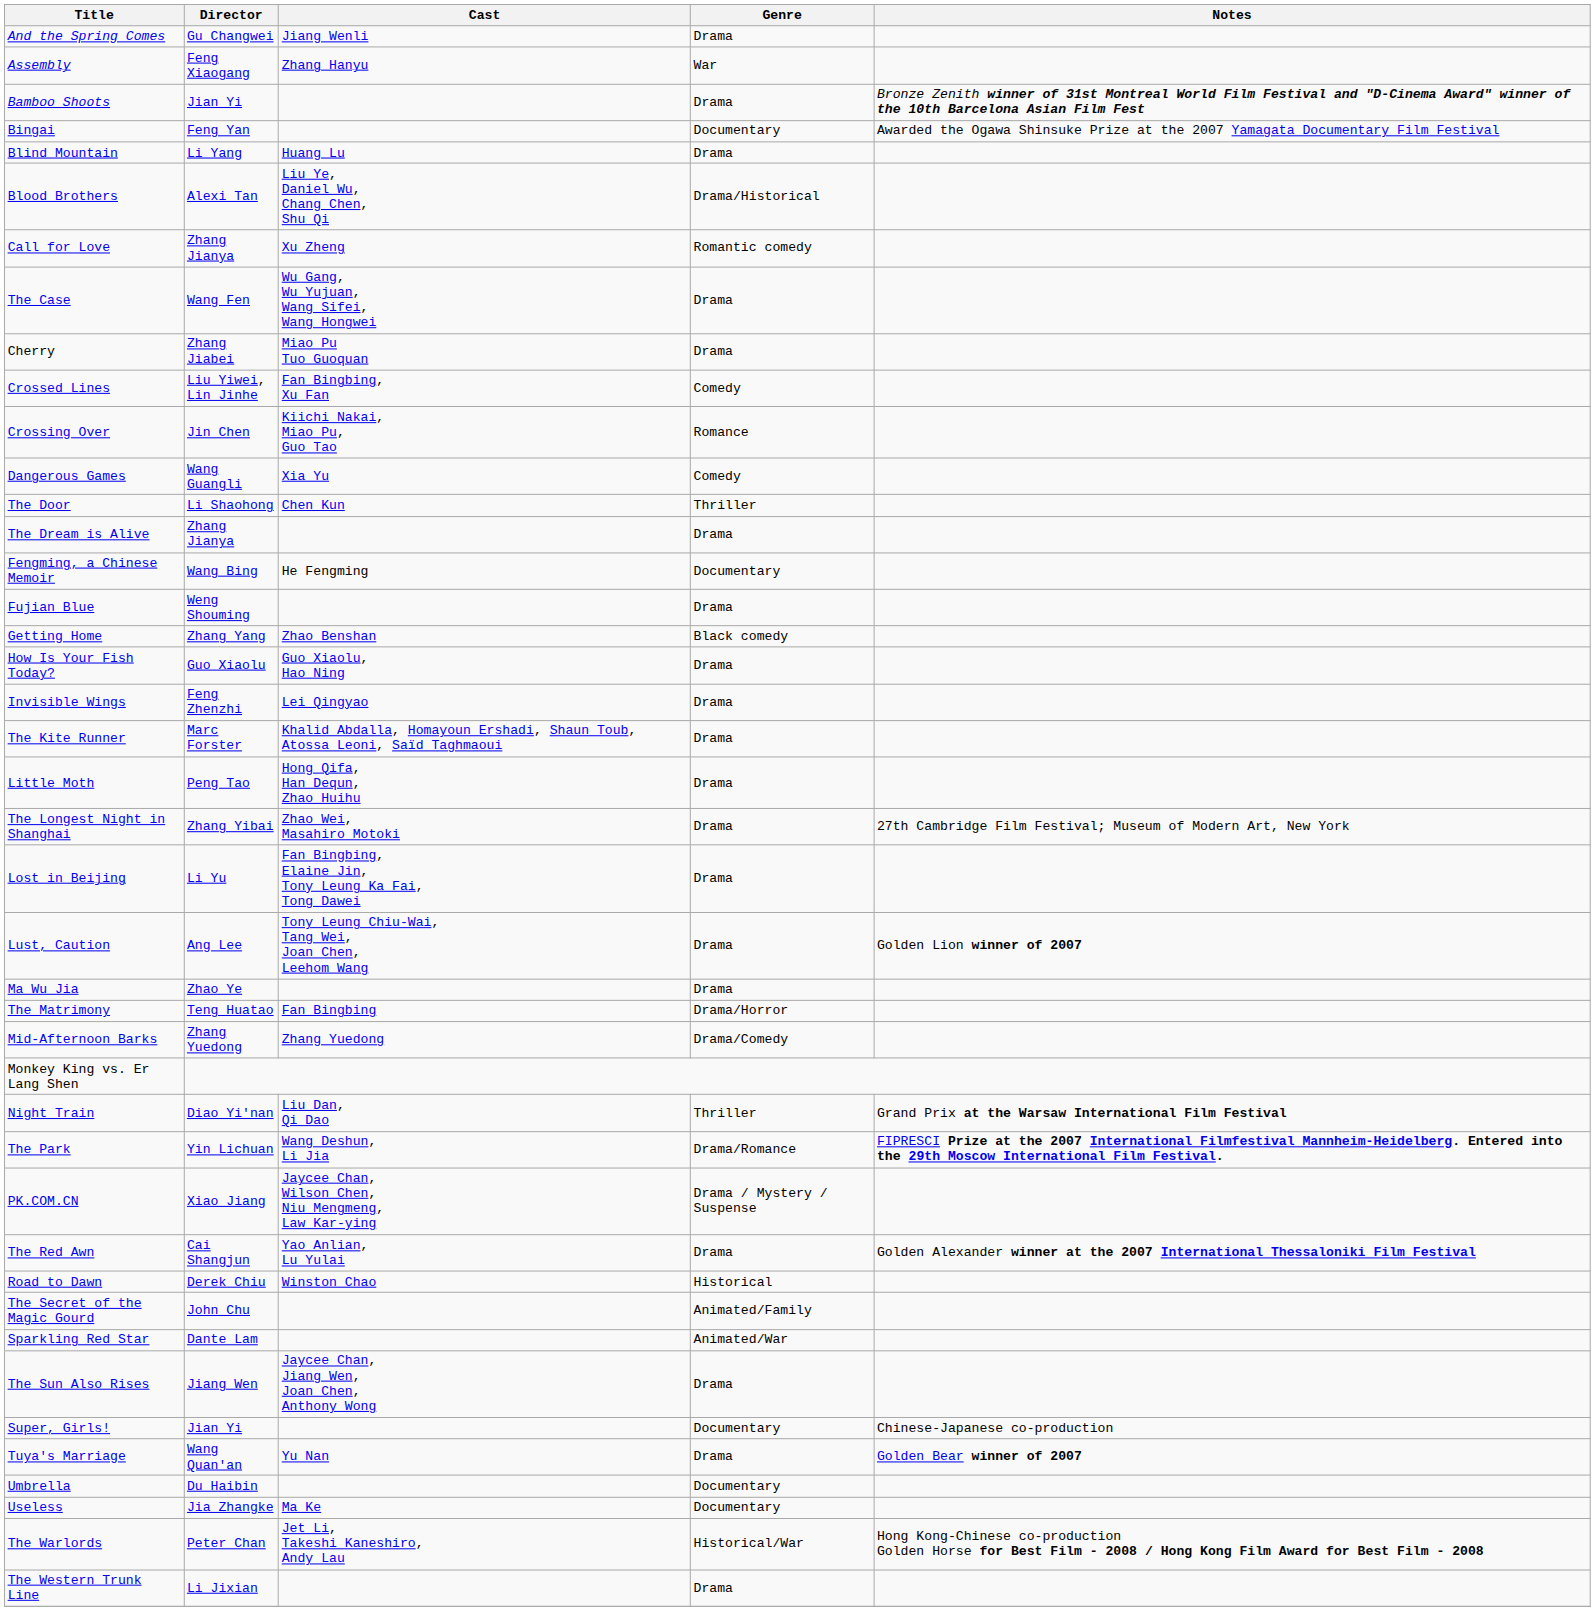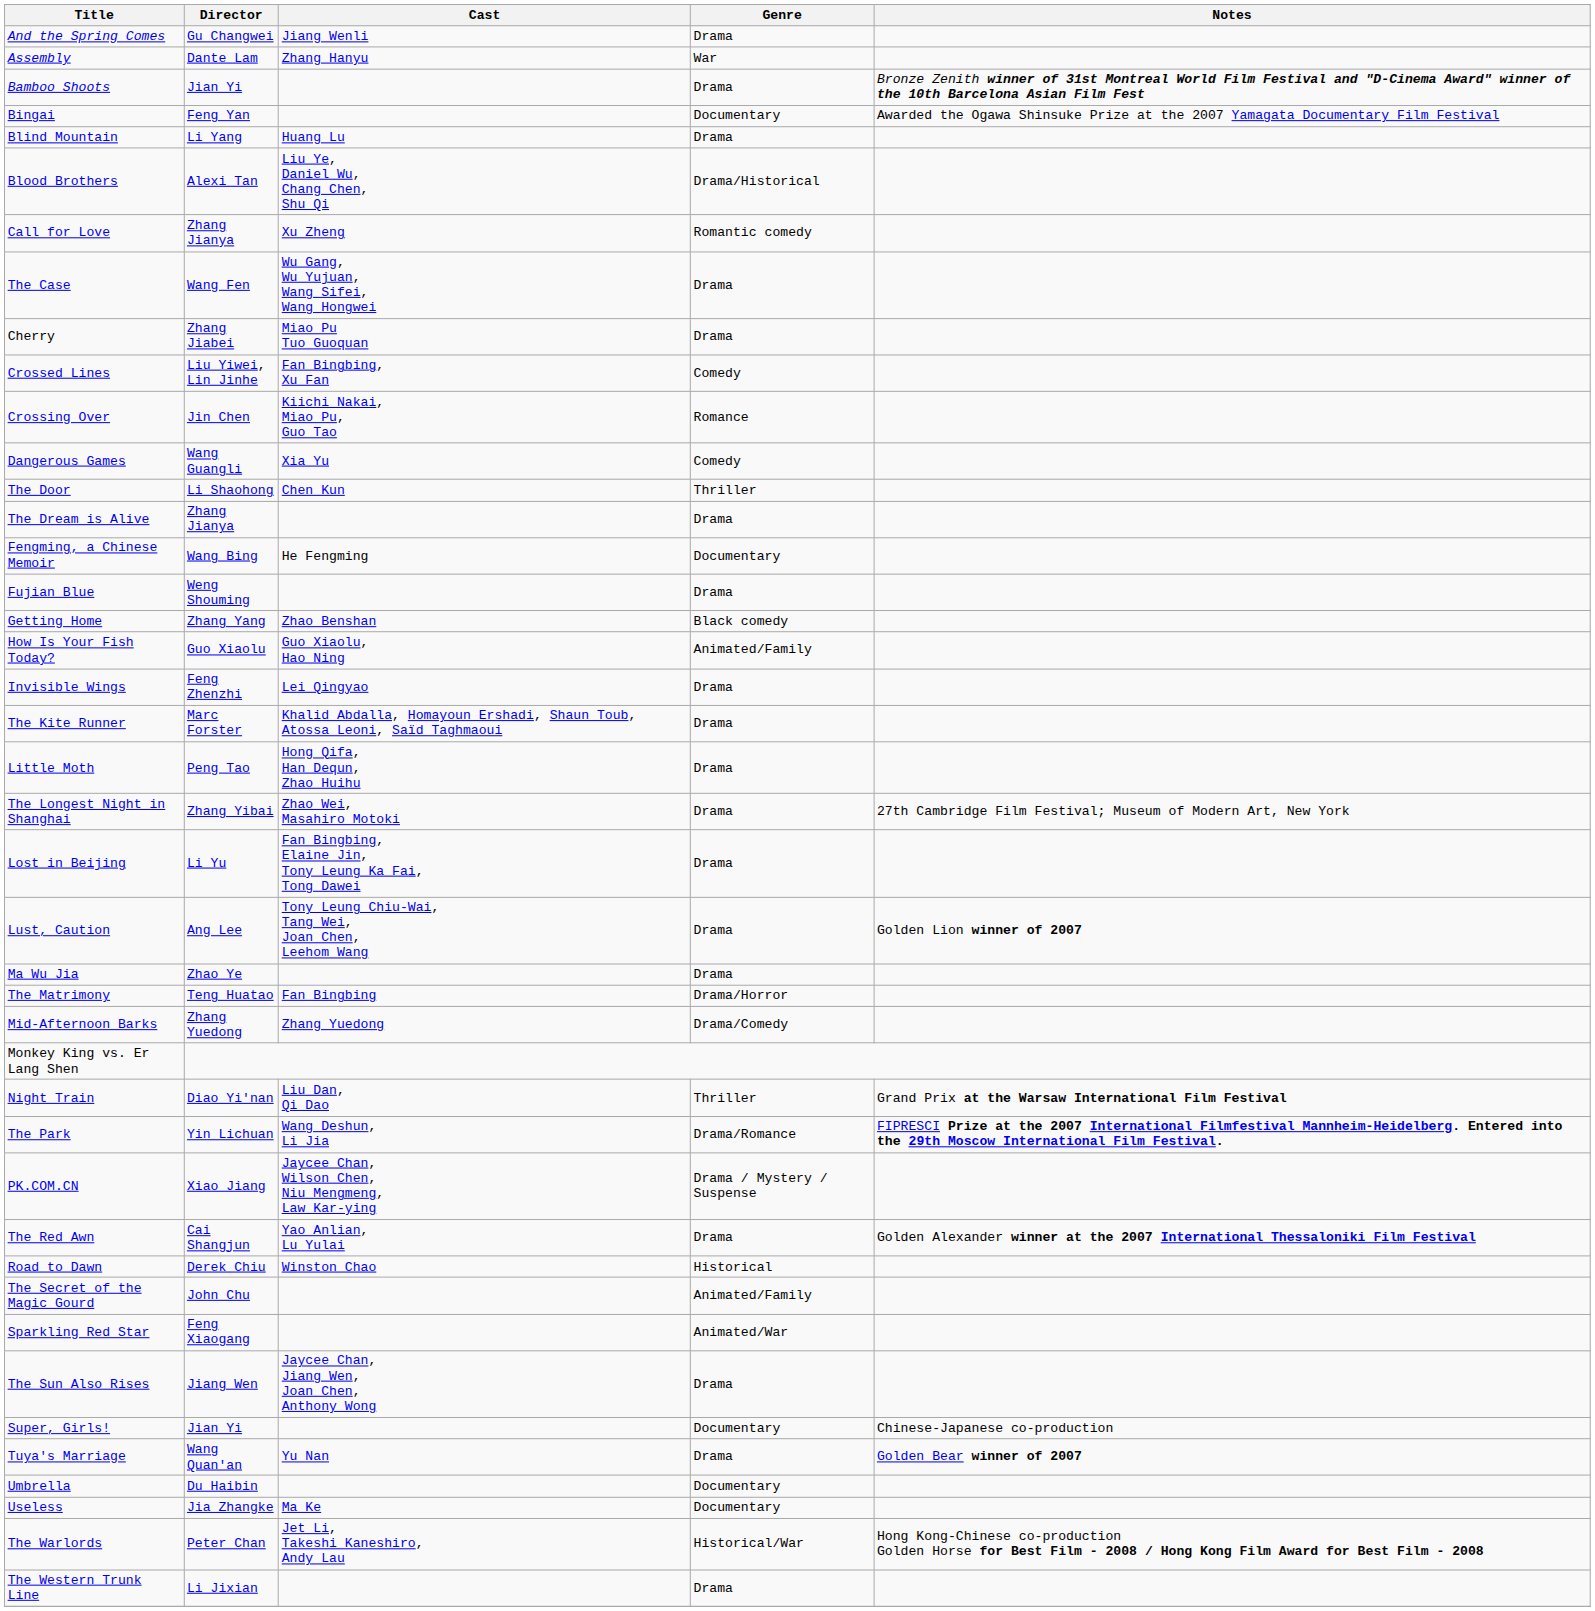 <table class="wikitable sortable">
 <tr>
 <th>Title</th>
 <th>Director</th>
 <th>Cast</th>
 <th>Genre</th>
 <th>Notes</th>
 </tr>
 <tr>
 <td><em><a href='#'>And the Spring Comes</a></em></td>
 <td><a href='#'>Gu Changwei</a></td>
 <td><a href='#'>Jiang Wenli</a></td>
 <td>Drama</td>
 <td></td>
 </tr>
 <tr>
 <td><em><a href='#'>Assembly</a></em></td>
-<td><a href='#'>Feng Xiaogang</a></td>
+<td><a href='#'>Dante Lam</a></td>
 <td><a href='#'>Zhang Hanyu</a></td>
 <td>War</td>
 <td></td>
 </tr>
 <tr>
 <td><em><a href='#'>Bamboo Shoots</a></em></td>
 <td><a href='#'>Jian Yi</a></td>
 <td></td>
 <td>Drama</td>
 <td><em>Bronze Zenith<strong> winner of 31st Montreal World Film Festival and "D-Cinema Award" winner of the 10th Barcelona Asian Film Fest</td>
 </tr>
 <tr>
 <td></em><a href='#'>Bingai</a><em></td>
 <td><a href='#'>Feng Yan</a></td>
 <td></td>
 <td>Documentary</td>
 <td>Awarded the Ogawa Shinsuke Prize at the 2007 <a href='#'>Yamagata Documentary Film Festival</a></td>
 </tr>
 <tr>
 <td></em><a href='#'>Blind Mountain</a><em></td>
 <td><a href='#'>Li Yang</a></td>
 <td><a href='#'>Huang Lu</a></td>
 <td>Drama</td>
 <td></td>
 </tr>
 <tr>
 <td></em><a href='#'>Blood Brothers</a><em></td>
 <td><a href='#'>Alexi Tan</a></td>
 <td><a href='#'>Liu Ye</a>,<br><a href='#'>Daniel Wu</a>,<br><a href='#'>Chang Chen</a>,<br><a href='#'>Shu Qi</a></td>
 <td>Drama/Historical</td>
 <td></td>
 </tr>
 <tr>
 <td></em><a href='#'>Call for Love</a><em></td>
 <td><a href='#'>Zhang Jianya</a></td>
 <td><a href='#'>Xu Zheng</a></td>
 <td>Romantic comedy</td>
 <td></td>
 </tr>
 <tr>
 <td></em><a href='#'>The Case</a><em></td>
 <td><a href='#'>Wang Fen</a></td>
 <td><a href='#'>Wu Gang</a>,<br><a href='#'>Wu Yujuan</a>,<br><a href='#'>Wang Sifei</a>,<br><a href='#'>Wang Hongwei</a></td>
 <td>Drama</td>
 <td></td>
 </tr>
 <tr>
 <td></em>Cherry<em></td>
 <td><a href='#'>Zhang Jiabei</a></td>
 <td><a href='#'>Miao Pu</a><br><a href='#'>Tuo Guoquan</a></td>
 <td>Drama</td>
 <td></td>
 </tr>
 <tr>
 <td></em><a href='#'>Crossed Lines</a><em></td>
 <td><a href='#'>Liu Yiwei</a>,<br><a href='#'>Lin Jinhe</a></td>
 <td><a href='#'>Fan Bingbing</a>,<br><a href='#'>Xu Fan</a></td>
 <td>Comedy</td>
 <td></td>
 </tr>
 <tr>
 <td></em><a href='#'>Crossing Over</a><em></td>
 <td><a href='#'>Jin Chen</a></td>
 <td><a href='#'>Kiichi Nakai</a>,<br><a href='#'>Miao Pu</a>,<br><a href='#'>Guo Tao</a></td>
 <td>Romance</td>
 <td></td>
 </tr>
 <tr>
 <td></em><a href='#'>Dangerous Games</a><em></td>
 <td><a href='#'>Wang Guangli</a></td>
 <td><a href='#'>Xia Yu</a></td>
 <td>Comedy</td>
 <td></td>
 </tr>
 <tr>
 <td></em><a href='#'>The Door</a><em></td>
 <td><a href='#'>Li Shaohong</a></td>
 <td><a href='#'>Chen Kun</a></td>
 <td>Thriller</td>
 <td></td>
 </tr>
 <tr>
 <td></em><a href='#'>The Dream is Alive</a><em></td>
 <td><a href='#'>Zhang Jianya</a></td>
 <td></td>
 <td>Drama</td>
 <td></td>
 </tr>
 <tr>
 <td></em><a href='#'>Fengming, a Chinese Memoir</a><em></td>
 <td><a href='#'>Wang Bing</a></td>
 <td>He Fengming</td>
 <td>Documentary</td>
 <td></td>
 </tr>
 <tr>
 <td></em><a href='#'>Fujian Blue</a><em></td>
 <td><a href='#'>Weng Shouming</a></td>
 <td></td>
 <td>Drama</td>
 <td></td>
 </tr>
 <tr>
 <td></em><a href='#'>Getting Home</a><em></td>
 <td><a href='#'>Zhang Yang</a></td>
 <td><a href='#'>Zhao Benshan</a></td>
 <td>Black comedy</td>
 <td></td>
 </tr>
 <tr>
 <td></em><a href='#'>How Is Your Fish Today?</a><em></td>
 <td><a href='#'>Guo Xiaolu</a></td>
 <td><a href='#'>Guo Xiaolu</a>,<br><a href='#'>Hao Ning</a></td>
-<td>Drama</td>
+<td>Animated/Family</td>
 <td></td>
 </tr>
 <tr>
 <td></em><a href='#'>Invisible Wings</a><em></td>
 <td><a href='#'>Feng Zhenzhi</a></td>
 <td><a href='#'>Lei Qingyao</a></td>
 <td>Drama</td>
 <td></td>
 </tr>
 <tr>
 <td></em><a href='#'>The Kite Runner</a><em></td>
 <td><a href='#'>Marc Forster</a></td>
 <td><a href='#'>Khalid Abdalla</a>, <a href='#'>Homayoun Ershadi</a>, <a href='#'>Shaun Toub</a>, <a href='#'>Atossa Leoni</a>, <a href='#'>Saïd Taghmaoui</a></td>
 <td>Drama</td>
 <td></td>
 </tr>
 <tr>
 <td></em><a href='#'>Little Moth</a><em></td>
 <td><a href='#'>Peng Tao</a></td>
 <td><a href='#'>Hong Qifa</a>,<br><a href='#'>Han Dequn</a>,<br><a href='#'>Zhao Huihu</a></td>
 <td>Drama</td>
 <td></td>
 </tr>
 <tr>
 <td></em><a href='#'>The Longest Night in Shanghai</a><em></td>
 <td><a href='#'>Zhang Yibai</a></td>
 <td><a href='#'>Zhao Wei</a>,<br><a href='#'>Masahiro Motoki</a></td>
 <td>Drama</td>
 <td>27th Cambridge Film Festival; Museum of Modern Art, New York</td>
 </tr>
 <tr>
 <td></em><a href='#'>Lost in Beijing</a><em></td>
 <td><a href='#'>Li Yu</a></td>
 <td><a href='#'>Fan Bingbing</a>,<br><a href='#'>Elaine Jin</a>,<br><a href='#'>Tony Leung Ka Fai</a>,<br><a href='#'>Tong Dawei</a></td>
 <td>Drama</td>
 <td></td>
 </tr>
 <tr>
 <td></em><a href='#'>Lust, Caution</a><em></td>
 <td><a href='#'>Ang Lee</a></td>
 <td><a href='#'>Tony Leung Chiu-Wai</a>,<br><a href='#'>Tang Wei</a>,<br><a href='#'>Joan Chen</a>,<br><a href='#'>Leehom Wang</a></td>
 <td>Drama</td>
 <td></strong>Golden Lion<strong> winner of 2007</td>
 </tr>
 <tr>
 <td></em><a href='#'>Ma Wu Jia</a><em></td>
 <td><a href='#'>Zhao Ye</a></td>
 <td></td>
 <td>Drama</td>
 <td></td>
 </tr>
 <tr>
 <td></em><a href='#'>The Matrimony</a><em></td>
 <td><a href='#'>Teng Huatao</a></td>
 <td><a href='#'>Fan Bingbing</a></td>
 <td>Drama/Horror</td>
 <td></td>
 </tr>
 <tr>
 <td></em><a href='#'>Mid-Afternoon Barks</a><em></td>
 <td><a href='#'>Zhang Yuedong</a></td>
 <td><a href='#'>Zhang Yuedong</a></td>
 <td>Drama/Comedy</td>
 <td></td>
 </tr>
 <tr>
 <td></em>Monkey King vs. Er Lang Shen<em></td>
 </tr>
 <tr>
 <td></em><a href='#'>Night Train</a><em></td>
 <td><a href='#'>Diao Yi'nan</a></td>
 <td><a href='#'>Liu Dan</a>,<br><a href='#'>Qi Dao</a></td>
 <td>Thriller</td>
 <td></strong>Grand Prix<strong> at the Warsaw International Film Festival</td>
 </tr>
 <tr>
 <td></em><a href='#'>The Park</a><em></td>
 <td><a href='#'>Yin Lichuan</a></td>
 <td><a href='#'>Wang Deshun</a>,<br><a href='#'>Li Jia</a></td>
 <td>Drama/Romance</td>
 <td></strong><a href='#'>FIPRESCI</a><strong> Prize at the 2007 <a href='#'>International Filmfestival Mannheim-Heidelberg</a>. Entered into the <a href='#'>29th Moscow International Film Festival</a>.</td>
 </tr>
 <tr>
 <td></em><a href='#'>PK.COM.CN</a><em></td>
 <td><a href='#'>Xiao Jiang</a></td>
 <td><a href='#'>Jaycee Chan</a>,<br><a href='#'>Wilson Chen</a>,<br><a href='#'>Niu Mengmeng</a>,<br><a href='#'>Law Kar-ying</a></td>
 <td>Drama / Mystery / Suspense</td>
 <td></td>
 </tr>
 <tr>
 <td></em><a href='#'>The Red Awn</a><em></td>
 <td><a href='#'>Cai Shangjun</a></td>
 <td><a href='#'>Yao Anlian</a>,<br><a href='#'>Lu Yulai</a></td>
 <td>Drama</td>
 <td></strong>Golden Alexander<strong> winner at the 2007 <a href='#'>International Thessaloniki Film Festival</a></td>
 </tr>
 <tr>
 <td></em><a href='#'>Road to Dawn</a><em></td>
 <td><a href='#'>Derek Chiu</a></td>
 <td><a href='#'>Winston Chao</a></td>
 <td>Historical</td>
 <td></td>
 </tr>
 <tr>
 <td></em><a href='#'>The Secret of the Magic Gourd</a><em></td>
 <td><a href='#'>John Chu</a></td>
 <td></td>
 <td>Animated/Family</td>
 <td></td>
 </tr>
 <tr>
 <td></em><a href='#'>Sparkling Red Star</a><em></td>
-<td><a href='#'>Dante Lam</a></td>
+<td><a href='#'>Feng Xiaogang</a></td>
 <td></td>
 <td>Animated/War</td>
 <td></td>
 </tr>
 <tr>
 <td></em><a href='#'>The Sun Also Rises</a><em></td>
 <td><a href='#'>Jiang Wen</a></td>
 <td><a href='#'>Jaycee Chan</a>,<br><a href='#'>Jiang Wen</a>,<br><a href='#'>Joan Chen</a>,<br><a href='#'>Anthony Wong</a></td>
 <td>Drama</td>
 <td></td>
 </tr>
 <tr>
 <td></em><a href='#'>Super, Girls!</a><em></td>
 <td><a href='#'>Jian Yi</a></td>
 <td></td>
 <td>Documentary</td>
 <td>Chinese-Japanese co-production</td>
 </tr>
 <tr>
 <td></em><a href='#'>Tuya's Marriage</a><em></td>
 <td><a href='#'>Wang Quan'an</a></td>
 <td><a href='#'>Yu Nan</a></td>
 <td>Drama</td>
 <td></strong><a href='#'>Golden Bear</a><strong> winner of 2007</td>
 </tr>
 <tr>
 <td></em><a href='#'>Umbrella</a><em></td>
 <td><a href='#'>Du Haibin</a></td>
 <td></td>
 <td>Documentary</td>
 <td></td>
 </tr>
 <tr>
 <td></em><a href='#'>Useless</a><em></td>
 <td><a href='#'>Jia Zhangke</a></td>
 <td><a href='#'>Ma Ke</a></td>
 <td>Documentary</td>
 <td></td>
 </tr>
 <tr>
 <td></em><a href='#'>The Warlords</a><em></td>
 <td><a href='#'>Peter Chan</a></td>
 <td><a href='#'>Jet Li</a>,<br><a href='#'>Takeshi Kaneshiro</a>,<br><a href='#'>Andy Lau</a></td>
 <td>Historical/War</td>
 <td>Hong Kong-Chinese co-production<br></strong>Golden Horse<strong> for Best Film - 2008 / Hong Kong Film Award for Best Film - 2008</td>
 </tr>
 <tr>
 <td></em><a href='#'>The Western Trunk Line</a><em></td>
 <td><a href='#'>Li Jixian</a></td>
 <td></td>
 <td>Drama</td>
 <td></td>
 </tr>
 <tr>
 </tr>
 </table>
